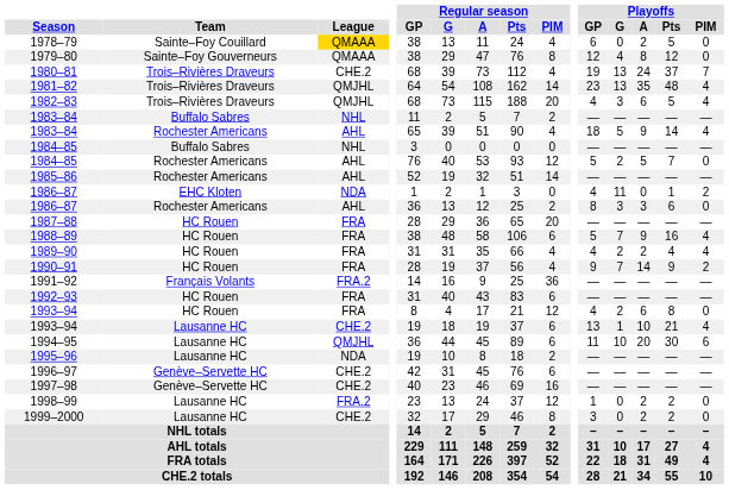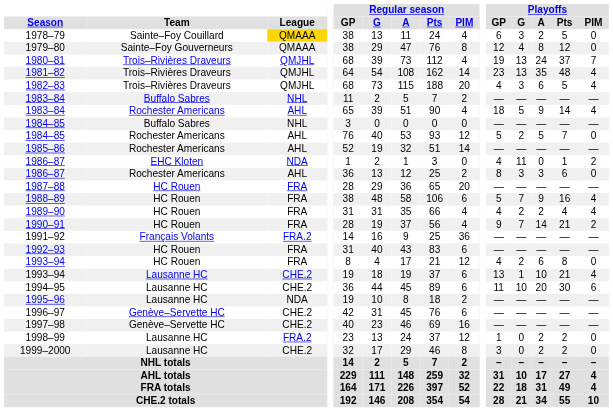 <table border="0" cellpadding="1" cellspacing="0" style="text-align:center; width:60em">
 <tr bgcolor="#e0e0e0">
 <th colspan="3" bgcolor="#ffffff"> </th>
 <th rowspan="99" bgcolor="#ffffff"> </th>
 <th colspan="5"><a href='#'>Regular season</a></th>
 <th rowspan="99" bgcolor="#ffffff"> </th>
 <th colspan="5"><a href='#'>Playoffs</a></th>
 </tr>
 <tr bgcolor="#e0e0e0">
 <th><a href='#'>Season</a></th>
 <th>Team</th>
 <th>League</th>
 <th>GP</th>
 <th><a href='#'>G</a></th>
 <th><a href='#'>A</a></th>
 <th><a href='#'>Pts</a></th>
 <th><a href='#'>PIM</a></th>
 <th>GP</th>
 <th>G</th>
 <th>A</th>
 <th>Pts</th>
 <th>PIM</th>
 </tr>
 <tr>
 <td>1978–79</td>
 <td>Sainte–Foy Couillard</td>
 <td style="background: gold;">QMAAA</td>
 <td>38</td>
 <td>13</td>
 <td>11</td>
 <td>24</td>
 <td>4</td>
 <td>6</td>
-<td>0</td>
+<td>3</td>
 <td>2</td>
 <td>5</td>
 <td>0</td>
 </tr>
 <tr bgcolor="#f0f0f0">
 <td>1979–80</td>
 <td>Sainte–Foy Gouverneurs</td>
 <td>QMAAA</td>
 <td>38</td>
 <td>29</td>
 <td>47</td>
 <td>76</td>
 <td>8</td>
 <td>12</td>
 <td>4</td>
 <td>8</td>
 <td>12</td>
 <td>0</td>
 </tr>
 <tr>
 <td><a href='#'>1980–81</a></td>
 <td><a href='#'>Trois–Rivières Draveurs</a></td>
-<td>CHE.2</td>
+<td><a href='#'>QMJHL</a></td>
 <td>68</td>
 <td>39</td>
 <td>73</td>
 <td>112</td>
 <td>4</td>
 <td>19</td>
 <td>13</td>
 <td>24</td>
 <td>37</td>
 <td>7</td>
 </tr>
 <tr bgcolor="#f0f0f0">
 <td><a href='#'>1981–82</a></td>
 <td>Trois–Rivières Draveurs</td>
 <td>QMJHL</td>
 <td>64</td>
 <td>54</td>
 <td>108</td>
 <td>162</td>
 <td>14</td>
 <td>23</td>
 <td>13</td>
 <td>35</td>
 <td>48</td>
 <td>4</td>
 </tr>
 <tr>
 <td><a href='#'>1982–83</a></td>
 <td>Trois–Rivières Draveurs</td>
 <td>QMJHL</td>
 <td>68</td>
 <td>73</td>
 <td>115</td>
 <td>188</td>
 <td>20</td>
 <td>4</td>
 <td>3</td>
 <td>6</td>
 <td>5</td>
 <td>4</td>
 </tr>
 <tr bgcolor="#f0f0f0">
 <td><a href='#'>1983–84</a></td>
 <td><a href='#'>Buffalo Sabres</a></td>
 <td><a href='#'>NHL</a></td>
 <td>11</td>
 <td>2</td>
 <td>5</td>
 <td>7</td>
 <td>2</td>
 <td>—</td>
 <td>—</td>
 <td>—</td>
 <td>—</td>
 <td>—</td>
 </tr>
 <tr>
 <td><a href='#'>1983–84</a></td>
 <td><a href='#'>Rochester Americans</a></td>
 <td><a href='#'>AHL</a></td>
 <td>65</td>
 <td>39</td>
 <td>51</td>
 <td>90</td>
 <td>4</td>
 <td>18</td>
 <td>5</td>
 <td>9</td>
 <td>14</td>
 <td>4</td>
 </tr>
 <tr bgcolor="#f0f0f0">
 <td><a href='#'>1984–85</a></td>
 <td>Buffalo Sabres</td>
 <td>NHL</td>
 <td>3</td>
 <td>0</td>
 <td>0</td>
 <td>0</td>
 <td>0</td>
 <td>—</td>
 <td>—</td>
 <td>—</td>
 <td>—</td>
 <td>—</td>
 </tr>
 <tr>
 <td><a href='#'>1984–85</a></td>
 <td>Rochester Americans</td>
 <td>AHL</td>
 <td>76</td>
 <td>40</td>
 <td>53</td>
 <td>93</td>
 <td>12</td>
 <td>5</td>
 <td>2</td>
 <td>5</td>
 <td>7</td>
 <td>0</td>
 </tr>
 <tr bgcolor="#f0f0f0">
 <td><a href='#'>1985–86</a></td>
 <td>Rochester Americans</td>
 <td>AHL</td>
 <td>52</td>
 <td>19</td>
 <td>32</td>
 <td>51</td>
 <td>14</td>
 <td>—</td>
 <td>—</td>
 <td>—</td>
 <td>—</td>
 <td>—</td>
 </tr>
 <tr>
 <td><a href='#'>1986–87</a></td>
 <td><a href='#'>EHC Kloten</a></td>
 <td><a href='#'>NDA</a></td>
 <td>1</td>
 <td>2</td>
 <td>1</td>
 <td>3</td>
 <td>0</td>
 <td>4</td>
 <td>11</td>
 <td>0</td>
 <td>1</td>
 <td>2</td>
 </tr>
 <tr bgcolor="#f0f0f0">
 <td><a href='#'>1986–87</a></td>
 <td>Rochester Americans</td>
 <td>AHL</td>
 <td>36</td>
 <td>13</td>
 <td>12</td>
 <td>25</td>
 <td>2</td>
 <td>8</td>
 <td>3</td>
 <td>3</td>
 <td>6</td>
 <td>0</td>
 </tr>
 <tr>
 <td><a href='#'>1987–88</a></td>
 <td><a href='#'>HC Rouen</a></td>
 <td><a href='#'>FRA</a></td>
 <td>28</td>
 <td>29</td>
 <td>36</td>
 <td>65</td>
 <td>20</td>
 <td>—</td>
 <td>—</td>
 <td>—</td>
 <td>—</td>
 <td>—</td>
 </tr>
 <tr bgcolor="#f0f0f0">
 <td><a href='#'>1988–89</a></td>
 <td>HC Rouen</td>
 <td>FRA</td>
 <td>38</td>
 <td>48</td>
 <td>58</td>
 <td>106</td>
 <td>6</td>
 <td>5</td>
 <td>7</td>
 <td>9</td>
 <td>16</td>
 <td>4</td>
 </tr>
 <tr>
 <td><a href='#'>1989–90</a></td>
 <td>HC Rouen</td>
 <td>FRA</td>
 <td>31</td>
 <td>31</td>
 <td>35</td>
 <td>66</td>
 <td>4</td>
 <td>4</td>
 <td>2</td>
 <td>2</td>
 <td>4</td>
 <td>4</td>
 </tr>
 <tr bgcolor="#f0f0f0">
 <td><a href='#'>1990–91</a></td>
 <td>HC Rouen</td>
 <td>FRA</td>
 <td>28</td>
 <td>19</td>
 <td>37</td>
 <td>56</td>
 <td>4</td>
 <td>9</td>
 <td>7</td>
 <td>14</td>
-<td>9</td>
+<td>21</td>
 <td>2</td>
 </tr>
 <tr>
 <td>1991–92</td>
 <td><a href='#'>Français Volants</a></td>
 <td><a href='#'>FRA.2</a></td>
 <td>14</td>
 <td>16</td>
 <td>9</td>
 <td>25</td>
 <td>36</td>
 <td>—</td>
 <td>—</td>
 <td>—</td>
 <td>—</td>
 <td>—</td>
 </tr>
 <tr bgcolor="#f0f0f0">
 <td><a href='#'>1992–93</a></td>
 <td>HC Rouen</td>
 <td>FRA</td>
 <td>31</td>
 <td>40</td>
 <td>43</td>
 <td>83</td>
 <td>6</td>
 <td>—</td>
 <td>—</td>
 <td>—</td>
 <td>—</td>
 <td>—</td>
 </tr>
 <tr>
 <td><a href='#'>1993–94</a></td>
 <td>HC Rouen</td>
 <td>FRA</td>
 <td>8</td>
 <td>4</td>
 <td>17</td>
 <td>21</td>
 <td>12</td>
 <td>4</td>
 <td>2</td>
 <td>6</td>
 <td>8</td>
 <td>0</td>
 </tr>
 <tr bgcolor="#f0f0f0">
 <td>1993–94</td>
 <td><a href='#'>Lausanne HC</a></td>
 <td><a href='#'>CHE.2</a></td>
 <td>19</td>
 <td>18</td>
 <td>19</td>
 <td>37</td>
 <td>6</td>
 <td>13</td>
 <td>1</td>
 <td>10</td>
 <td>21</td>
 <td>4</td>
 </tr>
 <tr>
 <td>1994–95</td>
 <td>Lausanne HC</td>
-<td><a href='#'>QMJHL</a></td>
+<td>CHE.2</td>
 <td>36</td>
 <td>44</td>
 <td>45</td>
 <td>89</td>
 <td>6</td>
 <td>11</td>
 <td>10</td>
 <td>20</td>
 <td>30</td>
 <td>6</td>
 </tr>
 <tr bgcolor="#f0f0f0">
 <td><a href='#'>1995–96</a></td>
 <td>Lausanne HC</td>
 <td>NDA</td>
 <td>19</td>
 <td>10</td>
 <td>8</td>
 <td>18</td>
 <td>2</td>
 <td>—</td>
 <td>—</td>
 <td>—</td>
 <td>—</td>
 <td>—</td>
 </tr>
 <tr>
 <td>1996–97</td>
 <td><a href='#'>Genève–Servette HC</a></td>
 <td>CHE.2</td>
 <td>42</td>
 <td>31</td>
 <td>45</td>
 <td>76</td>
 <td>6</td>
 <td>—</td>
 <td>—</td>
 <td>—</td>
 <td>—</td>
 <td>—</td>
 </tr>
 <tr bgcolor="#f0f0f0">
 <td>1997–98</td>
 <td>Genève–Servette HC</td>
 <td>CHE.2</td>
 <td>40</td>
 <td>23</td>
 <td>46</td>
 <td>69</td>
 <td>16</td>
 <td>—</td>
 <td>—</td>
 <td>—</td>
 <td>—</td>
 <td>—</td>
 </tr>
 <tr>
 <td>1998–99</td>
 <td>Lausanne HC</td>
 <td><a href='#'>FRA.2</a></td>
 <td>23</td>
 <td>13</td>
 <td>24</td>
 <td>37</td>
 <td>12</td>
 <td>1</td>
 <td>0</td>
 <td>2</td>
 <td>2</td>
 <td>0</td>
 </tr>
 <tr bgcolor="#f0f0f0">
 <td>1999–2000</td>
 <td>Lausanne HC</td>
 <td>CHE.2</td>
 <td>32</td>
 <td>17</td>
 <td>29</td>
 <td>46</td>
 <td>8</td>
 <td>3</td>
 <td>0</td>
 <td>2</td>
 <td>2</td>
 <td>0</td>
 </tr>
 <tr bgcolor="#e0e0e0">
 <th colspan="3">NHL totals</th>
 <th>14</th>
 <th>2</th>
 <th>5</th>
 <th>7</th>
 <th>2</th>
 <th>–</th>
 <th>–</th>
 <th>–</th>
 <th>–</th>
 <th>–</th>
 </tr>
 <tr bgcolor="#e0e0e0">
 <th colspan="3">AHL totals</th>
 <th>229</th>
 <th>111</th>
 <th>148</th>
 <th>259</th>
 <th>32</th>
 <th>31</th>
 <th>10</th>
 <th>17</th>
 <th>27</th>
 <th>4</th>
 </tr>
 <tr bgcolor="#e0e0e0">
 <th colspan="3">FRA totals</th>
 <th>164</th>
 <th>171</th>
 <th>226</th>
 <th>397</th>
 <th>52</th>
 <th>22</th>
 <th>18</th>
 <th>31</th>
 <th>49</th>
 <th>4</th>
 </tr>
 <tr bgcolor="#e0e0e0">
 <th colspan="3">CHE.2 totals</th>
 <th>192</th>
 <th>146</th>
 <th>208</th>
 <th>354</th>
 <th>54</th>
 <th>28</th>
 <th>21</th>
 <th>34</th>
 <th>55</th>
 <th>10</th>
 </tr>
 </table>
